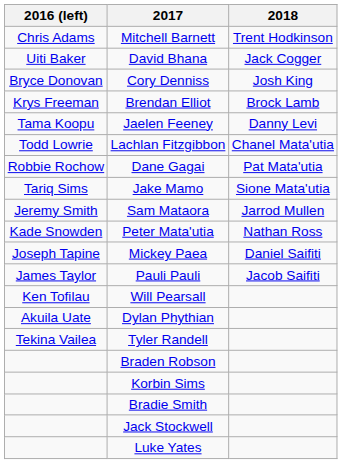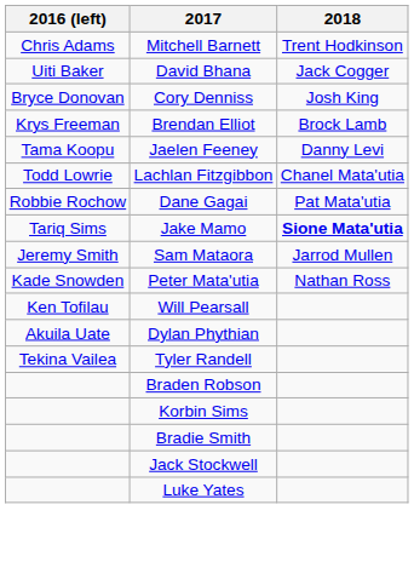 <table class="wikitable" style="text-align: center; font-size:90%">
 <tr>
 <th>2016 (left)</th>
 <th>2017</th>
 <th>2018</th>
 </tr>
 <tr>
 <td><a href='#'>Chris Adams</a></td>
 <td><a href='#'>Mitchell Barnett</a></td>
 <td><a href='#'>Trent Hodkinson</a></td>
 </tr>
 <tr>
 <td><a href='#'>Uiti Baker</a></td>
 <td><a href='#'>David Bhana</a></td>
 <td><a href='#'>Jack Cogger</a></td>
 </tr>
 <tr>
 <td><a href='#'>Bryce Donovan</a></td>
 <td><a href='#'>Cory Denniss</a></td>
 <td><a href='#'>Josh King</a></td>
 </tr>
 <tr>
 <td><a href='#'>Krys Freeman</a></td>
 <td><a href='#'>Brendan Elliot</a></td>
 <td><a href='#'>Brock Lamb</a></td>
 </tr>
 <tr>
 <td><a href='#'>Tama Koopu</a></td>
 <td><a href='#'>Jaelen Feeney</a></td>
 <td><a href='#'>Danny Levi</a></td>
 </tr>
 <tr>
 <td><a href='#'>Todd Lowrie</a></td>
 <td><a href='#'>Lachlan Fitzgibbon</a></td>
 <td><a href='#'>Chanel Mata'utia</a></td>
 </tr>
 <tr>
 <td><a href='#'>Robbie Rochow</a></td>
 <td><a href='#'>Dane Gagai</a></td>
 <td><a href='#'>Pat Mata'utia</a></td>
 </tr>
 <tr>
 <td><a href='#'>Tariq Sims</a></td>
 <td><a href='#'>Jake Mamo</a></td>
-<td><a href='#'>Sione Mata'utia</a></td>
+<td><strong><a href='#'>Sione Mata'utia</a></strong></td>
 </tr>
 <tr>
 <td><a href='#'>Jeremy Smith</a></td>
 <td><a href='#'>Sam Mataora</a></td>
 <td><a href='#'>Jarrod Mullen</a></td>
 </tr>
 <tr>
 <td><a href='#'>Kade Snowden</a></td>
 <td><a href='#'>Peter Mata'utia</a></td>
 <td><a href='#'>Nathan Ross</a></td>
-</tr>
-<tr>
-<td><a href='#'>Joseph Tapine</a></td>
-<td><a href='#'>Mickey Paea</a></td>
-<td><a href='#'>Daniel Saifiti</a></td>
-</tr>
-<tr>
-<td><a href='#'>James Taylor</a></td>
-<td><a href='#'>Pauli Pauli</a></td>
-<td><a href='#'>Jacob Saifiti</a></td>
 </tr>
 <tr>
 <td><a href='#'>Ken Tofilau</a></td>
 <td><a href='#'>Will Pearsall</a></td>
 <td></td>
 </tr>
 <tr>
 <td><a href='#'>Akuila Uate</a></td>
 <td><a href='#'>Dylan Phythian</a></td>
 <td></td>
 </tr>
 <tr>
 <td><a href='#'>Tekina Vailea</a></td>
 <td><a href='#'>Tyler Randell</a></td>
 <td></td>
 </tr>
 <tr>
 <td></td>
 <td><a href='#'>Braden Robson</a></td>
 <td></td>
 </tr>
 <tr>
 <td></td>
 <td><a href='#'>Korbin Sims</a></td>
 <td></td>
 </tr>
 <tr>
 <td></td>
 <td><a href='#'>Bradie Smith</a></td>
 <td></td>
 </tr>
 <tr>
 <td></td>
 <td><a href='#'>Jack Stockwell</a></td>
 <td></td>
 </tr>
 <tr>
 <td></td>
 <td><a href='#'>Luke Yates</a></td>
 <td></td>
 </tr>
 </table>
